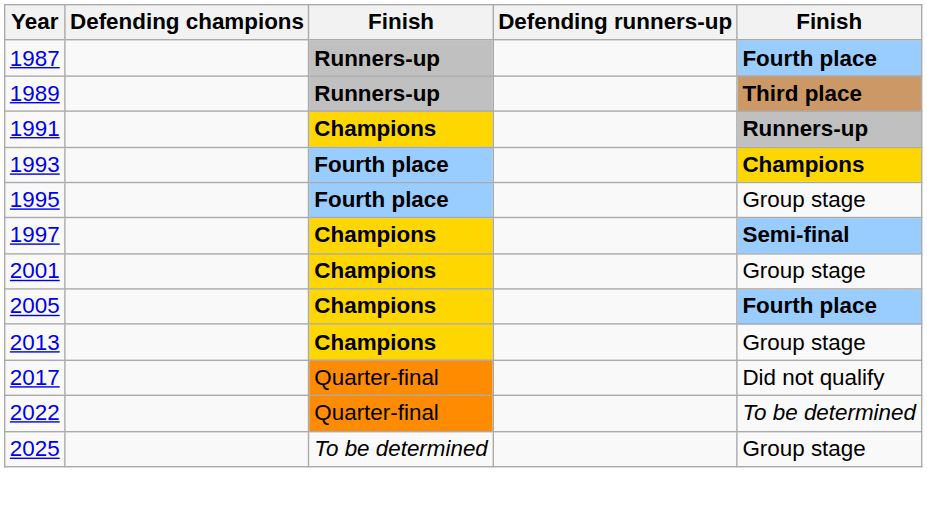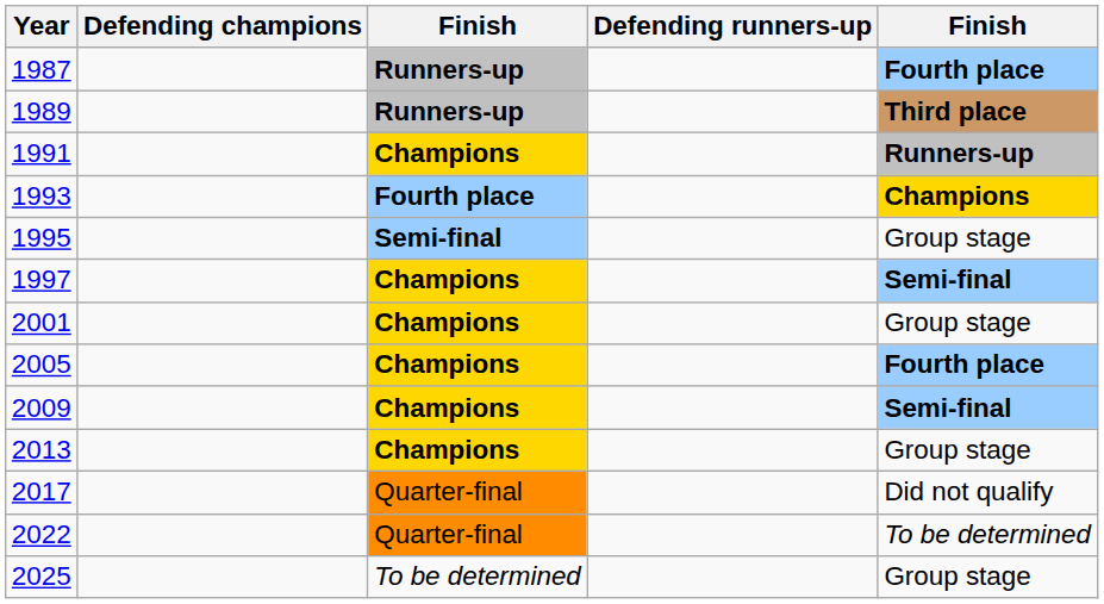 <table class="wikitable">
 <tr>
 <th>Year</th>
 <th>Defending champions</th>
 <th>Finish</th>
 <th>Defending runners-up</th>
 <th>Finish</th>
 </tr>
 <tr>
 <td><a href='#'>1987</a></td>
 <td></td>
 <td bgcolor=Silver><strong>Runners-up</strong></td>
 <td></td>
 <td bgcolor=#9acdff><strong>Fourth place</strong></td>
 </tr>
 <tr>
 <td><a href='#'>1989</a></td>
 <td></td>
 <td bgcolor=Silver><strong>Runners-up</strong></td>
 <td></td>
 <td bgcolor=#cc9966><strong>Third place</strong></td>
 </tr>
 <tr>
 <td><a href='#'>1991</a></td>
 <td></td>
 <td bgcolor=Gold><strong>Champions</strong></td>
 <td></td>
 <td bgcolor=Silver><strong>Runners-up</strong></td>
 </tr>
 <tr>
 <td><a href='#'>1993</a></td>
 <td></td>
 <td bgcolor=#9acdff><strong>Fourth place</strong></td>
 <td></td>
 <td bgcolor=Gold><strong>Champions</strong></td>
 </tr>
 <tr>
 <td><a href='#'>1995</a></td>
 <td></td>
-<td bgcolor=#9acdff><strong>Fourth place</strong></td>
+<td bgcolor=#9acdff><strong>Semi-final</strong></td>
 <td></td>
 <td>Group stage</td>
 </tr>
 <tr>
 <td><a href='#'>1997</a></td>
 <td></td>
 <td bgcolor=Gold><strong>Champions</strong></td>
 <td></td>
 <td bgcolor=#9acdff><strong>Semi-final</strong></td>
 </tr>
 <tr>
 <td><a href='#'>2001</a></td>
 <td></td>
 <td bgcolor=Gold><strong>Champions</strong></td>
 <td></td>
 <td>Group stage</td>
 </tr>
 <tr>
 <td><a href='#'>2005</a></td>
 <td></td>
 <td bgcolor=Gold><strong>Champions</strong></td>
 <td></td>
 <td bgcolor=#9acdff><strong>Fourth place</strong></td>
+</tr>
+<tr>
+<td><a href='#'>2009</a></td>
+<td></td>
+<td bgcolor=Gold><strong>Champions</strong></td>
+<td></td>
+<td bgcolor=#9acdff><strong>Semi-final</strong></td>
 </tr>
 <tr>
 <td><a href='#'>2013</a></td>
 <td></td>
 <td bgcolor=Gold><strong>Champions</strong></td>
 <td></td>
 <td>Group stage</td>
 </tr>
 <tr>
 <td><a href='#'>2017</a></td>
 <td></td>
 <td bgcolor=#ff8b00>Quarter-final</td>
 <td></td>
 <td>Did not qualify</td>
 </tr>
 <tr>
 <td><a href='#'>2022</a></td>
 <td></td>
 <td bgcolor=#ff8b00>Quarter-final</td>
 <td></td>
 <td><em>To be determined</em></td>
 </tr>
 <tr>
 <td><a href='#'>2025</a></td>
 <td></td>
 <td><em>To be determined</em></td>
 <td></td>
 <td>Group stage</td>
 </tr>
 </table>
